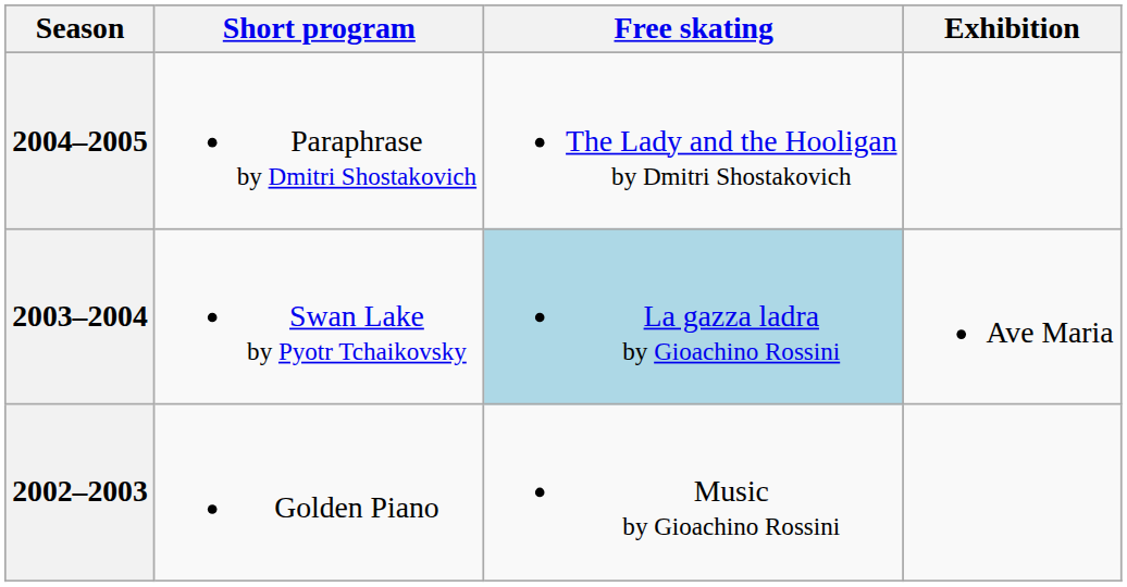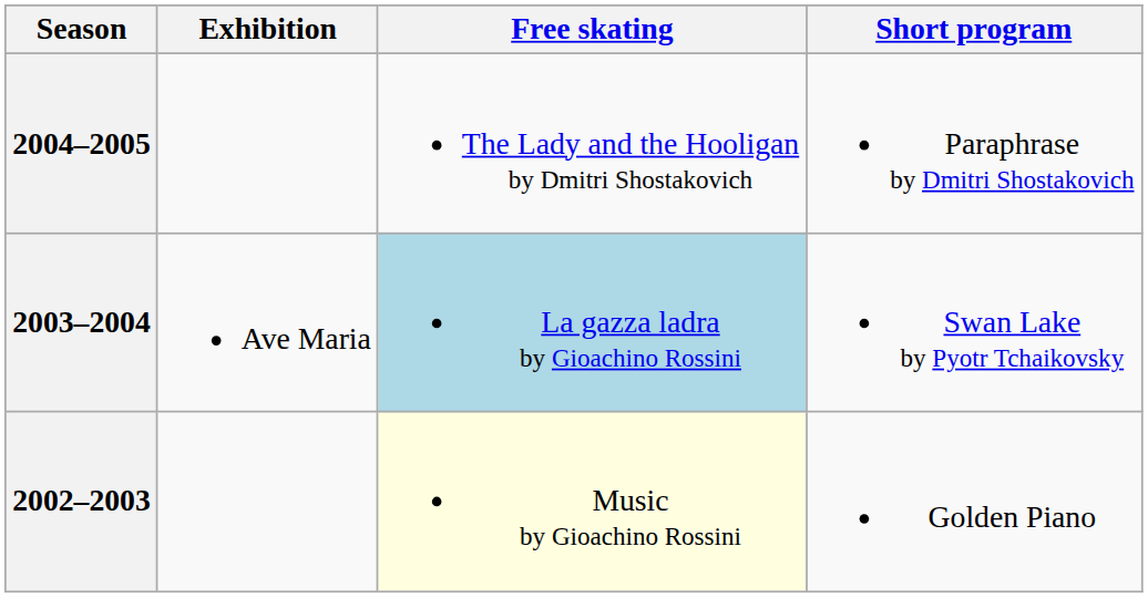 <table class="wikitable" style="text-align:center">
 <tr>
 <th>Season</th>
+<th>Exhibition</th>
+<th><a href='#'>Free skating</a></th>
 <th><a href='#'>Short program</a></th>
-<th><a href='#'>Free skating</a></th>
-<th>Exhibition</th>
 </tr>
 <tr>
 <th>2004–2005 <br> </th>
+<td></td>
+<td><br><ul><li><a href='#'>The Lady and the Hooligan</a> <br><small> by Dmitri Shostakovich </small></li></ul></td>
 <td><br><ul><li>Paraphrase <br><small> by <a href='#'>Dmitri Shostakovich</a> </small></li></ul></td>
-<td><br><ul><li><a href='#'>The Lady and the Hooligan</a> <br><small> by Dmitri Shostakovich </small></li></ul></td>
-<td></td>
 </tr>
 <tr>
 <th>2003–2004 <br> </th>
+<td><br><ul><li>Ave Maria</li></ul></td>
+<td style="background: lightblue;"><br><ul><li><a href='#'>La gazza ladra</a> <br><small> by <a href='#'>Gioachino Rossini</a> </small></li></ul></td>
 <td><br><ul><li><a href='#'>Swan Lake</a> <br><small> by <a href='#'>Pyotr Tchaikovsky</a> </small></li></ul></td>
-<td style="background: lightblue;"><br><ul><li><a href='#'>La gazza ladra</a> <br><small> by <a href='#'>Gioachino Rossini</a> </small></li></ul></td>
-<td><br><ul><li>Ave Maria</li></ul></td>
 </tr>
 <tr>
 <th>2002–2003 <br> </th>
+<td></td>
+<td style="background: lightyellow;"><br><ul><li>Music <br><small> by Gioachino Rossini </small></li></ul></td>
 <td><br><ul><li>Golden Piano</li></ul></td>
-<td><br><ul><li>Music <br><small> by Gioachino Rossini </small></li></ul></td>
-<td></td>
 </tr>
 </table>
